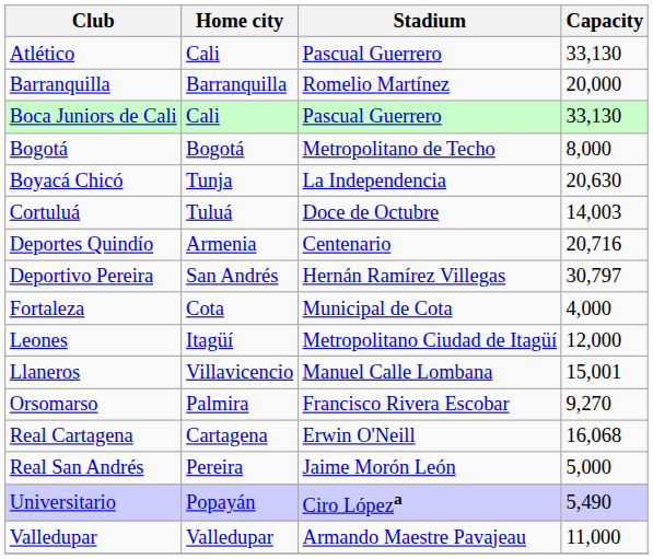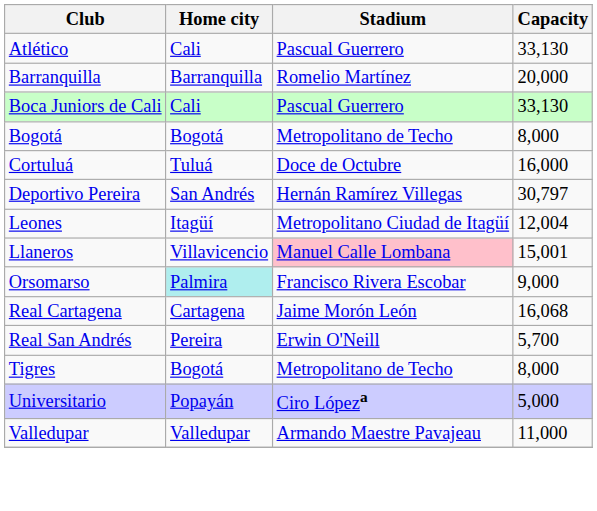 <table class="wikitable sortable">
 <tr>
 <th>Club</th>
 <th>Home city</th>
 <th>Stadium</th>
 <th>Capacity</th>
 </tr>
 <tr>
 <td><a href='#'>Atlético</a></td>
 <td><a href='#'>Cali</a></td>
 <td><a href='#'>Pascual Guerrero</a></td>
 <td>33,130</td>
 </tr>
 <tr>
 <td><a href='#'>Barranquilla</a></td>
 <td><a href='#'>Barranquilla</a></td>
 <td><a href='#'>Romelio Martínez</a></td>
 <td>20,000</td>
 </tr>
 <tr>
 <td bgcolor=#C8FFC8><a href='#'>Boca Juniors de Cali</a></td>
 <td bgcolor=#C8FFC8><a href='#'>Cali</a></td>
 <td bgcolor=#C8FFC8><a href='#'>Pascual Guerrero</a></td>
 <td bgcolor=#C8FFC8>33,130</td>
 </tr>
 <tr>
 <td><a href='#'>Bogotá</a></td>
 <td><a href='#'>Bogotá</a></td>
 <td><a href='#'>Metropolitano de Techo</a></td>
 <td>8,000</td>
 </tr>
 <tr>
-<td><a href='#'>Boyacá Chicó</a></td>
-<td><a href='#'>Tunja</a></td>
-<td><a href='#'>La Independencia</a></td>
-<td>20,630</td>
-</tr>
-<tr>
 <td><a href='#'>Cortuluá</a></td>
 <td><a href='#'>Tuluá</a></td>
 <td><a href='#'>Doce de Octubre</a></td>
-<td>14,003</td>
-</tr>
-<tr>
-<td><a href='#'>Deportes Quindío</a></td>
-<td><a href='#'>Armenia</a></td>
-<td><a href='#'>Centenario</a></td>
-<td>20,716</td>
+<td>16,000</td>
 </tr>
 <tr>
 <td><a href='#'>Deportivo Pereira</a></td>
 <td><a href='#'>San Andrés</a></td>
 <td><a href='#'>Hernán Ramírez Villegas</a></td>
 <td>30,797</td>
 </tr>
 <tr>
-<td><a href='#'>Fortaleza</a></td>
-<td><a href='#'>Cota</a></td>
-<td><a href='#'>Municipal de Cota</a></td>
-<td>4,000</td>
-</tr>
-<tr>
 <td><a href='#'>Leones</a></td>
 <td><a href='#'>Itagüí</a></td>
 <td><a href='#'>Metropolitano Ciudad de Itagüí</a></td>
-<td>12,000</td>
+<td>12,004</td>
 </tr>
 <tr>
 <td><a href='#'>Llaneros</a></td>
 <td><a href='#'>Villavicencio</a></td>
-<td><a href='#'>Manuel Calle Lombana</a></td>
+<td style="background: pink;"><a href='#'>Manuel Calle Lombana</a></td>
 <td>15,001</td>
 </tr>
 <tr>
 <td><a href='#'>Orsomarso</a></td>
-<td><a href='#'>Palmira</a></td>
+<td style="background: paleturquoise;"><a href='#'>Palmira</a></td>
 <td><a href='#'>Francisco Rivera Escobar</a></td>
-<td>9,270</td>
+<td>9,000</td>
 </tr>
 <tr>
 <td><a href='#'>Real Cartagena</a></td>
 <td><a href='#'>Cartagena</a></td>
-<td><a href='#'>Erwin O'Neill</a></td>
+<td><a href='#'>Jaime Morón León</a></td>
 <td>16,068</td>
 </tr>
 <tr>
 <td><a href='#'>Real San Andrés</a></td>
 <td><a href='#'>Pereira</a></td>
-<td><a href='#'>Jaime Morón León</a></td>
-<td>5,000</td>
+<td><a href='#'>Erwin O'Neill</a></td>
+<td>5,700</td>
+</tr>
+<tr>
+<td><a href='#'>Tigres</a></td>
+<td><a href='#'>Bogotá</a></td>
+<td><a href='#'>Metropolitano de Techo</a></td>
+<td>8,000</td>
 </tr>
 <tr>
 <td bgcolor=#CCCCFF><a href='#'>Universitario</a></td>
 <td bgcolor=#CCCCFF><a href='#'>Popayán</a></td>
 <td bgcolor=#CCCCFF><a href='#'>Ciro López</a><sup><strong>a</strong></sup></td>
-<td bgcolor=#CCCCFF>5,490</td>
+<td bgcolor=#CCCCFF>5,000</td>
 </tr>
 <tr>
 <td><a href='#'>Valledupar</a></td>
 <td><a href='#'>Valledupar</a></td>
 <td><a href='#'>Armando Maestre Pavajeau</a></td>
 <td>11,000</td>
 </tr>
 <tr>
 </tr>
 </table>
